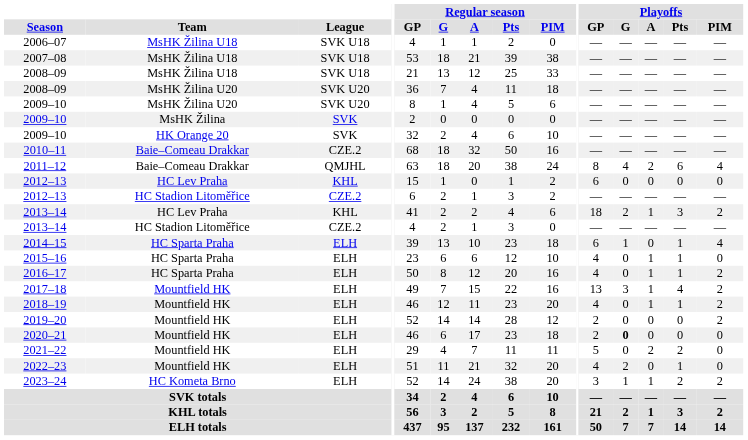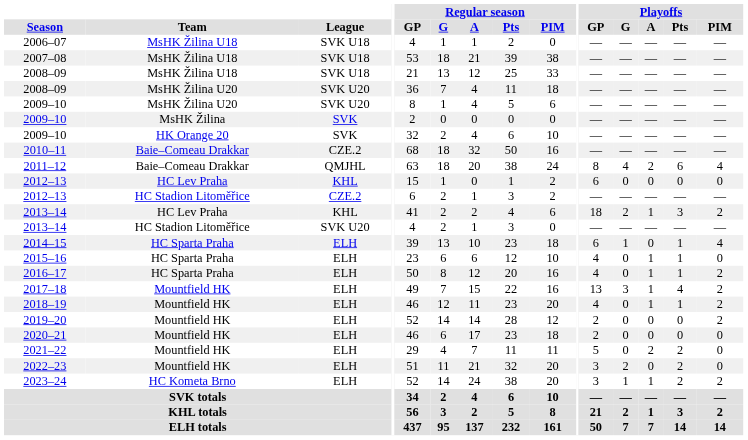 <table border="0" cellpadding="1" cellspacing="0" style="text-align:center; width:60em">
 <tr bgcolor="#e0e0e0">
 <th colspan="3" bgcolor="#ffffff"></th>
 <th rowspan="99" bgcolor="#ffffff"></th>
 <th colspan="5"><a href='#'>Regular season</a></th>
 <th rowspan="99" bgcolor="#ffffff"></th>
 <th colspan="5"><a href='#'>Playoffs</a></th>
 </tr>
 <tr bgcolor="#e0e0e0">
 <th><a href='#'>Season</a></th>
 <th>Team</th>
 <th>League</th>
 <th>GP</th>
 <th><a href='#'>G</a></th>
 <th><a href='#'>A</a></th>
 <th><a href='#'>Pts</a></th>
 <th><a href='#'>PIM</a></th>
 <th>GP</th>
 <th>G</th>
 <th>A</th>
 <th>Pts</th>
 <th>PIM</th>
 </tr>
 <tr>
 <td>2006–07</td>
 <td><a href='#'>MsHK Žilina U18</a></td>
 <td>SVK U18</td>
 <td>4</td>
 <td>1</td>
 <td>1</td>
 <td>2</td>
 <td>0</td>
 <td>—</td>
 <td>—</td>
 <td>—</td>
 <td>—</td>
 <td>—</td>
 </tr>
 <tr bgcolor="#f0f0f0">
 <td>2007–08</td>
 <td>MsHK Žilina U18</td>
 <td>SVK U18</td>
 <td>53</td>
 <td>18</td>
 <td>21</td>
 <td>39</td>
 <td>38</td>
 <td>—</td>
 <td>—</td>
 <td>—</td>
 <td>—</td>
 <td>—</td>
 </tr>
 <tr>
 <td>2008–09</td>
 <td>MsHK Žilina U18</td>
 <td>SVK U18</td>
 <td>21</td>
 <td>13</td>
 <td>12</td>
 <td>25</td>
 <td>33</td>
 <td>—</td>
 <td>—</td>
 <td>—</td>
 <td>—</td>
 <td>—</td>
 </tr>
 <tr bgcolor="#f0f0f0">
 <td>2008–09</td>
 <td>MsHK Žilina U20</td>
 <td>SVK U20</td>
 <td>36</td>
 <td>7</td>
 <td>4</td>
 <td>11</td>
 <td>18</td>
 <td>—</td>
 <td>—</td>
 <td>—</td>
 <td>—</td>
 <td>—</td>
 </tr>
 <tr>
 <td>2009–10</td>
 <td>MsHK Žilina U20</td>
 <td>SVK U20</td>
 <td>8</td>
 <td>1</td>
 <td>4</td>
 <td>5</td>
 <td>6</td>
 <td>—</td>
 <td>—</td>
 <td>—</td>
 <td>—</td>
 <td>—</td>
 </tr>
 <tr bgcolor="#f0f0f0">
 <td><a href='#'>2009–10</a></td>
 <td>MsHK Žilina</td>
 <td><a href='#'>SVK</a></td>
 <td>2</td>
 <td>0</td>
 <td>0</td>
 <td>0</td>
 <td>0</td>
 <td>—</td>
 <td>—</td>
 <td>—</td>
 <td>—</td>
 <td>—</td>
 </tr>
 <tr>
 <td>2009–10</td>
 <td><a href='#'>HK Orange 20</a></td>
 <td>SVK</td>
 <td>32</td>
 <td>2</td>
 <td>4</td>
 <td>6</td>
 <td>10</td>
 <td>—</td>
 <td>—</td>
 <td>—</td>
 <td>—</td>
 <td>—</td>
 </tr>
 <tr bgcolor="#f0f0f0">
 <td><a href='#'>2010–11</a></td>
 <td><a href='#'>Baie–Comeau Drakkar</a></td>
 <td>CZE.2</td>
 <td>68</td>
 <td>18</td>
 <td>32</td>
 <td>50</td>
 <td>16</td>
 <td>—</td>
 <td>—</td>
 <td>—</td>
 <td>—</td>
 <td>—</td>
 </tr>
 <tr>
 <td><a href='#'>2011–12</a></td>
 <td>Baie–Comeau Drakkar</td>
 <td>QMJHL</td>
 <td>63</td>
 <td>18</td>
 <td>20</td>
 <td>38</td>
 <td>24</td>
 <td>8</td>
 <td>4</td>
 <td>2</td>
 <td>6</td>
 <td>4</td>
 </tr>
 <tr bgcolor="#f0f0f0">
 <td><a href='#'>2012–13</a></td>
 <td><a href='#'>HC Lev Praha</a></td>
 <td><a href='#'>KHL</a></td>
 <td>15</td>
 <td>1</td>
 <td>0</td>
 <td>1</td>
 <td>2</td>
 <td>6</td>
 <td>0</td>
 <td>0</td>
 <td>0</td>
 <td>0</td>
 </tr>
 <tr>
 <td><a href='#'>2012–13</a></td>
 <td><a href='#'>HC Stadion Litoměřice</a></td>
 <td><a href='#'>CZE.2</a></td>
 <td>6</td>
 <td>2</td>
 <td>1</td>
 <td>3</td>
 <td>2</td>
 <td>—</td>
 <td>—</td>
 <td>—</td>
 <td>—</td>
 <td>—</td>
 </tr>
 <tr bgcolor="#f0f0f0">
 <td><a href='#'>2013–14</a></td>
 <td>HC Lev Praha</td>
 <td>KHL</td>
 <td>41</td>
 <td>2</td>
 <td>2</td>
 <td>4</td>
 <td>6</td>
 <td>18</td>
 <td>2</td>
 <td>1</td>
 <td>3</td>
 <td>2</td>
 </tr>
 <tr>
 <td><a href='#'>2013–14</a></td>
 <td>HC Stadion Litoměřice</td>
-<td>CZE.2</td>
+<td>SVK U20</td>
 <td>4</td>
 <td>2</td>
 <td>1</td>
 <td>3</td>
 <td>0</td>
 <td>—</td>
 <td>—</td>
 <td>—</td>
 <td>—</td>
 <td>—</td>
 </tr>
 <tr bgcolor="#f0f0f0">
 <td><a href='#'>2014–15</a></td>
 <td><a href='#'>HC Sparta Praha</a></td>
 <td><a href='#'>ELH</a></td>
 <td>39</td>
 <td>13</td>
 <td>10</td>
 <td>23</td>
 <td>18</td>
 <td>6</td>
 <td>1</td>
 <td>0</td>
 <td>1</td>
 <td>4</td>
 </tr>
 <tr>
 <td><a href='#'>2015–16</a></td>
 <td>HC Sparta Praha</td>
 <td>ELH</td>
 <td>23</td>
 <td>6</td>
 <td>6</td>
 <td>12</td>
 <td>10</td>
 <td>4</td>
 <td>0</td>
 <td>1</td>
 <td>1</td>
 <td>0</td>
 </tr>
 <tr bgcolor="#f0f0f0">
 <td><a href='#'>2016–17</a></td>
 <td>HC Sparta Praha</td>
 <td>ELH</td>
 <td>50</td>
 <td>8</td>
 <td>12</td>
 <td>20</td>
 <td>16</td>
 <td>4</td>
 <td>0</td>
 <td>1</td>
 <td>1</td>
 <td>2</td>
 </tr>
 <tr>
 <td><a href='#'>2017–18</a></td>
 <td><a href='#'>Mountfield HK</a></td>
 <td>ELH</td>
 <td>49</td>
 <td>7</td>
 <td>15</td>
 <td>22</td>
 <td>16</td>
 <td>13</td>
 <td>3</td>
 <td>1</td>
 <td>4</td>
 <td>2</td>
 </tr>
 <tr bgcolor="#f0f0f0">
 <td><a href='#'>2018–19</a></td>
 <td>Mountfield HK</td>
 <td>ELH</td>
 <td>46</td>
 <td>12</td>
 <td>11</td>
 <td>23</td>
 <td>20</td>
 <td>4</td>
 <td>0</td>
 <td>1</td>
 <td>1</td>
 <td>2</td>
 </tr>
 <tr>
 <td><a href='#'>2019–20</a></td>
 <td>Mountfield HK</td>
 <td>ELH</td>
 <td>52</td>
 <td>14</td>
 <td>14</td>
 <td>28</td>
 <td>12</td>
 <td>2</td>
 <td>0</td>
 <td>0</td>
 <td>0</td>
 <td>2</td>
 </tr>
 <tr bgcolor="#f0f0f0">
 <td><a href='#'>2020–21</a></td>
 <td>Mountfield HK</td>
 <td>ELH</td>
 <td>46</td>
 <td>6</td>
 <td>17</td>
 <td>23</td>
 <td>18</td>
 <td>2</td>
-<td><strong>0</strong></td>
+<td>0</td>
 <td>0</td>
 <td>0</td>
 <td>0</td>
 </tr>
 <tr>
 <td><a href='#'>2021–22</a></td>
 <td>Mountfield HK</td>
 <td>ELH</td>
 <td>29</td>
 <td>4</td>
 <td>7</td>
 <td>11</td>
 <td>11</td>
 <td>5</td>
 <td>0</td>
 <td>2</td>
 <td>2</td>
 <td>0</td>
 </tr>
 <tr bgcolor="#f0f0f0">
 <td><a href='#'>2022–23</a></td>
 <td>Mountfield HK</td>
 <td>ELH</td>
 <td>51</td>
 <td>11</td>
 <td>21</td>
 <td>32</td>
 <td>20</td>
-<td>4</td>
+<td>3</td>
 <td>2</td>
 <td>0</td>
-<td>1</td>
+<td>2</td>
 <td>0</td>
 </tr>
 <tr>
 <td><a href='#'>2023–24</a></td>
 <td><a href='#'>HC Kometa Brno</a></td>
 <td>ELH</td>
 <td>52</td>
 <td>14</td>
 <td>24</td>
 <td>38</td>
 <td>20</td>
 <td>3</td>
 <td>1</td>
 <td>1</td>
 <td>2</td>
 <td>2</td>
 </tr>
 <tr bgcolor="#e0e0e0">
 <th colspan="3">SVK totals</th>
 <th>34</th>
 <th>2</th>
 <th>4</th>
 <th>6</th>
 <th>10</th>
 <th>—</th>
 <th>—</th>
 <th>—</th>
 <th>—</th>
 <th>—</th>
 </tr>
 <tr bgcolor="#e0e0e0">
 <th colspan="3">KHL totals</th>
 <th>56</th>
 <th>3</th>
 <th>2</th>
 <th>5</th>
 <th>8</th>
 <th>21</th>
 <th>2</th>
 <th>1</th>
 <th>3</th>
 <th>2</th>
 </tr>
 <tr bgcolor="#e0e0e0">
 <th colspan="3">ELH totals</th>
 <th>437</th>
 <th>95</th>
 <th>137</th>
 <th>232</th>
 <th>161</th>
 <th>50</th>
 <th>7</th>
 <th>7</th>
 <th>14</th>
 <th>14</th>
 </tr>
 </table>
